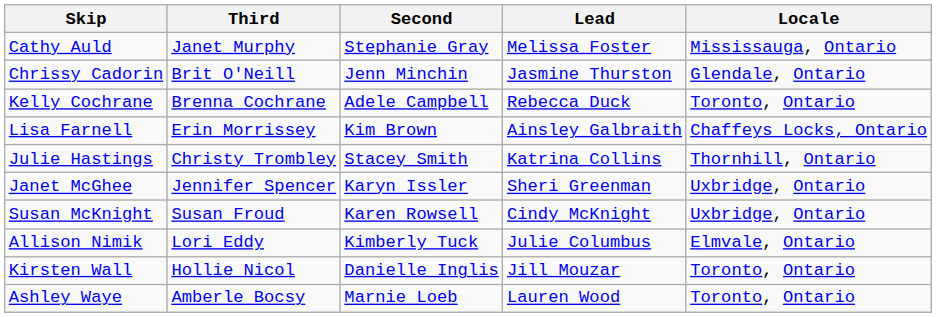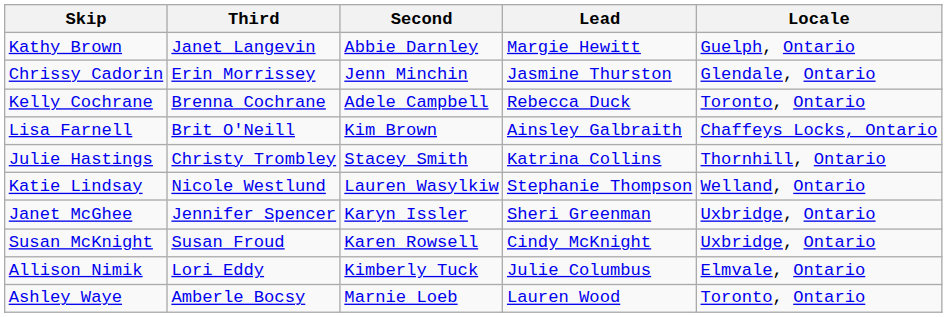 <table class=wikitable>
 <tr>
 <th>Skip</th>
 <th>Third</th>
 <th>Second</th>
 <th>Lead</th>
 <th>Locale</th>
 </tr>
 <tr>
-<td><a href='#'>Cathy Auld</a></td>
-<td><a href='#'>Janet Murphy</a></td>
-<td><a href='#'>Stephanie Gray</a></td>
-<td><a href='#'>Melissa Foster</a></td>
-<td> <a href='#'>Mississauga</a>, <a href='#'>Ontario</a></td>
+<td><a href='#'>Kathy Brown</a></td>
+<td><a href='#'>Janet Langevin</a></td>
+<td><a href='#'>Abbie Darnley</a></td>
+<td><a href='#'>Margie Hewitt</a></td>
+<td> <a href='#'>Guelph</a>, <a href='#'>Ontario</a></td>
 </tr>
 <tr>
 <td><a href='#'>Chrissy Cadorin</a></td>
-<td><a href='#'>Brit O'Neill</a></td>
+<td><a href='#'>Erin Morrissey</a></td>
 <td><a href='#'>Jenn Minchin</a></td>
 <td><a href='#'>Jasmine Thurston</a></td>
 <td> <a href='#'>Glendale</a>, <a href='#'>Ontario</a></td>
 </tr>
 <tr>
 <td><a href='#'>Kelly Cochrane</a></td>
 <td><a href='#'>Brenna Cochrane</a></td>
 <td><a href='#'>Adele Campbell</a></td>
 <td><a href='#'>Rebecca Duck</a></td>
 <td> <a href='#'>Toronto</a>, <a href='#'>Ontario</a></td>
 </tr>
 <tr>
 <td><a href='#'>Lisa Farnell</a></td>
-<td><a href='#'>Erin Morrissey</a></td>
+<td><a href='#'>Brit O'Neill</a></td>
 <td><a href='#'>Kim Brown</a></td>
 <td><a href='#'>Ainsley Galbraith</a></td>
 <td> <a href='#'>Chaffeys Locks, Ontario</a></td>
 </tr>
 <tr>
 <td><a href='#'>Julie Hastings</a></td>
 <td><a href='#'>Christy Trombley</a></td>
 <td><a href='#'>Stacey Smith</a></td>
 <td><a href='#'>Katrina Collins</a></td>
 <td> <a href='#'>Thornhill</a>, <a href='#'>Ontario</a></td>
+</tr>
+<tr>
+<td><a href='#'>Katie Lindsay</a></td>
+<td><a href='#'>Nicole Westlund</a></td>
+<td><a href='#'>Lauren Wasylkiw</a></td>
+<td><a href='#'>Stephanie Thompson</a></td>
+<td> <a href='#'>Welland</a>, <a href='#'>Ontario</a></td>
 </tr>
 <tr>
 <td><a href='#'>Janet McGhee</a></td>
 <td><a href='#'>Jennifer Spencer</a></td>
 <td><a href='#'>Karyn Issler</a></td>
 <td><a href='#'>Sheri Greenman</a></td>
 <td> <a href='#'>Uxbridge</a>, <a href='#'>Ontario</a></td>
 </tr>
 <tr>
 <td><a href='#'>Susan McKnight</a></td>
 <td><a href='#'>Susan Froud</a></td>
 <td><a href='#'>Karen Rowsell</a></td>
 <td><a href='#'>Cindy McKnight</a></td>
 <td> <a href='#'>Uxbridge</a>, <a href='#'>Ontario</a></td>
 </tr>
 <tr>
 <td><a href='#'>Allison Nimik</a></td>
 <td><a href='#'>Lori Eddy</a></td>
 <td><a href='#'>Kimberly Tuck</a></td>
 <td><a href='#'>Julie Columbus</a></td>
 <td> <a href='#'>Elmvale</a>, <a href='#'>Ontario</a></td>
 </tr>
 <tr>
-<td><a href='#'>Kirsten Wall</a></td>
-<td><a href='#'>Hollie Nicol</a></td>
-<td><a href='#'>Danielle Inglis</a></td>
-<td><a href='#'>Jill Mouzar</a></td>
-<td> <a href='#'>Toronto</a>, <a href='#'>Ontario</a></td>
-</tr>
-<tr>
 <td><a href='#'>Ashley Waye</a></td>
 <td><a href='#'>Amberle Bocsy</a></td>
 <td><a href='#'>Marnie Loeb</a></td>
 <td><a href='#'>Lauren Wood</a></td>
 <td> <a href='#'>Toronto</a>, <a href='#'>Ontario</a></td>
 </tr>
 </table>
